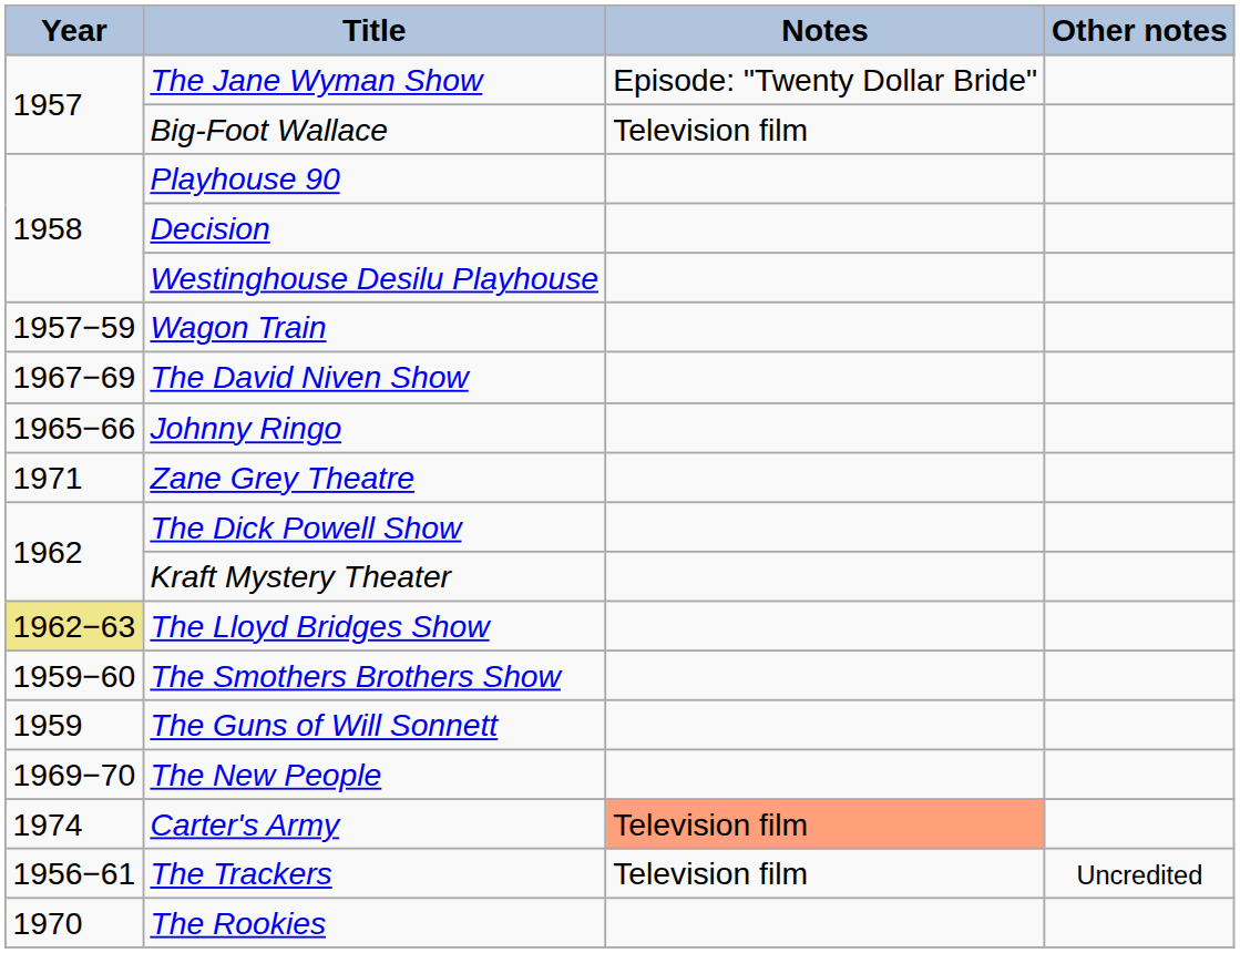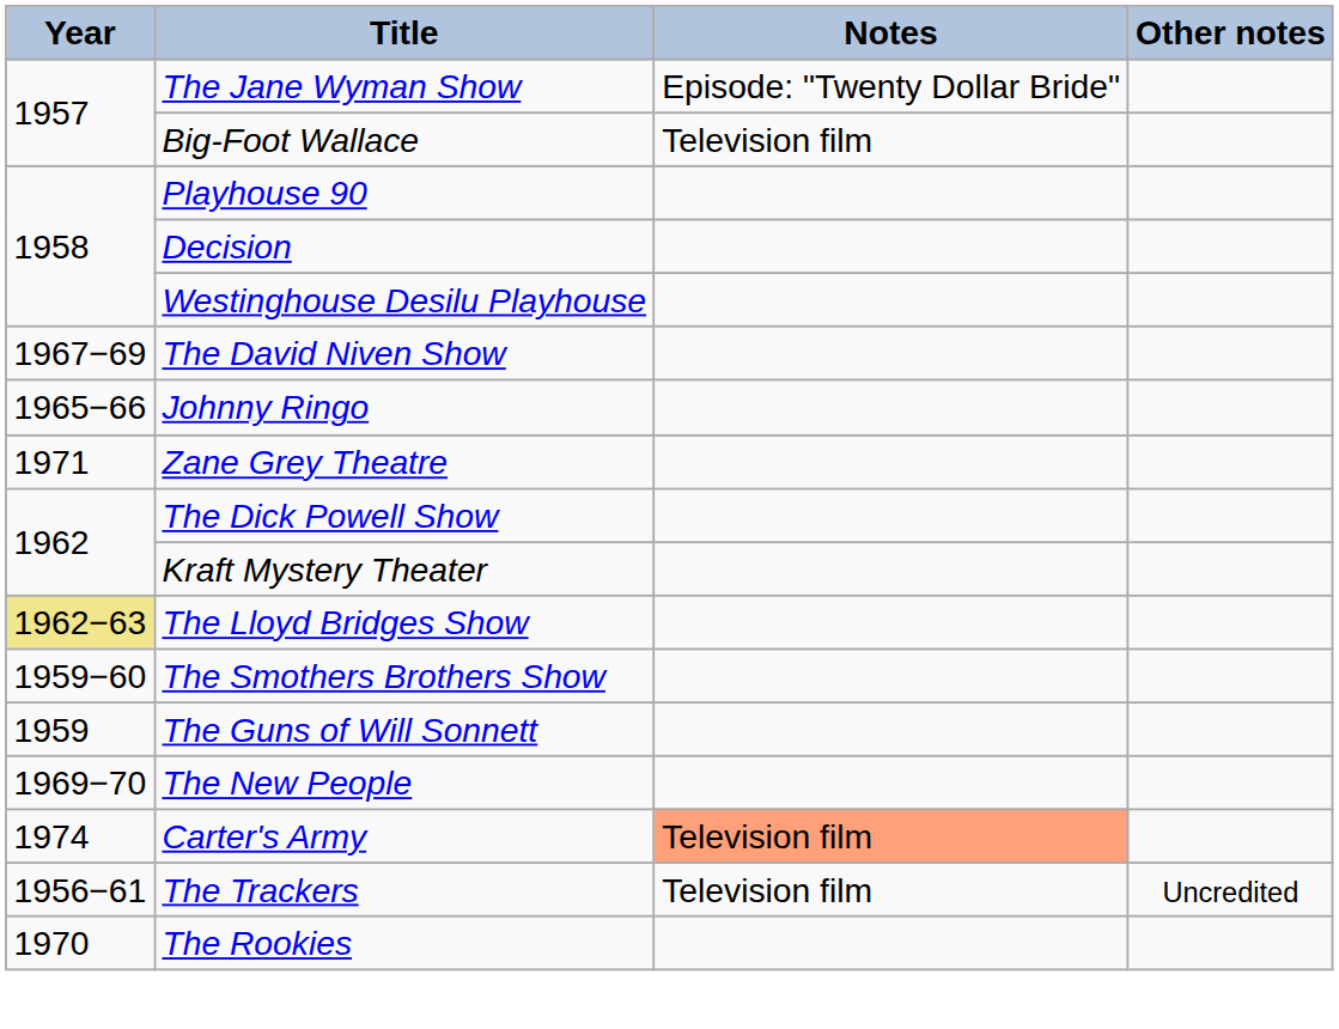 <table class="wikitable" style="font-size:95%;">
 <tr align="center">
 <th style="background:#B0C4DE;">Year</th>
 <th style="background:#B0C4DE;">Title</th>
 <th style="background:#B0C4DE;">Notes</th>
 <th style="background:#B0C4DE;">Other notes</th>
 </tr>
 <tr>
 <td rowspan=2>1957</td>
 <td><em><a href='#'>The Jane Wyman Show</a></em></td>
 <td>Episode: "Twenty Dollar Bride"</td>
 <td></td>
 </tr>
 <tr>
 <td><em>Big-Foot Wallace</em></td>
 <td>Television film</td>
 <td></td>
 </tr>
 <tr>
 <td rowspan=3>1958</td>
 <td><em><a href='#'>Playhouse 90</a></em></td>
 <td></td>
 <td></td>
 </tr>
 <tr>
 <td><em><a href='#'>Decision</a></em></td>
 <td></td>
 <td></td>
 </tr>
 <tr>
 <td><em><a href='#'>Westinghouse Desilu Playhouse</a></em></td>
-<td></td>
-<td></td>
-</tr>
-<tr>
-<td>1957−59</td>
-<td><em><a href='#'>Wagon Train</a></em></td>
 <td></td>
 <td></td>
 </tr>
 <tr>
 <td>1967−69</td>
 <td><em><a href='#'>The David Niven Show</a></em></td>
 <td></td>
 <td></td>
 </tr>
 <tr>
 <td>1965−66</td>
 <td><em><a href='#'>Johnny Ringo</a></em></td>
 <td></td>
 <td></td>
 </tr>
 <tr>
 <td>1971</td>
 <td><em><a href='#'>Zane Grey Theatre</a></em></td>
 <td></td>
 <td></td>
 </tr>
 <tr>
 <td rowspan=2>1962</td>
 <td><em><a href='#'>The Dick Powell Show</a></em></td>
 <td></td>
 <td></td>
 </tr>
 <tr>
 <td><em>Kraft Mystery Theater</em></td>
 <td></td>
 <td></td>
 </tr>
 <tr>
 <td style="background: khaki;">1962−63</td>
 <td><em><a href='#'>The Lloyd Bridges Show</a></em></td>
 <td></td>
 <td></td>
 </tr>
 <tr>
 <td>1959−60</td>
 <td><em><a href='#'>The Smothers Brothers Show</a></em></td>
 <td></td>
 <td></td>
 </tr>
 <tr>
 <td>1959</td>
 <td><em><a href='#'>The Guns of Will Sonnett</a></em></td>
 <td></td>
 <td></td>
 </tr>
 <tr>
 <td>1969−70</td>
 <td><em><a href='#'>The New People</a></em></td>
 <td></td>
 </tr>
 <tr>
 <td>1974</td>
 <td><em><a href='#'>Carter's Army</a></em></td>
 <td style="background: lightsalmon;">Television film</td>
 <td></td>
 </tr>
 <tr>
 <td>1956−61</td>
 <td><em><a href='#'>The Trackers</a></em></td>
 <td>Television film</td>
 <td style="text-align:center;"><small>Uncredited</small></td>
 </tr>
 <tr>
 <td>1970</td>
 <td><em><a href='#'>The Rookies</a></em></td>
 <td></td>
 <td></td>
 </tr>
 </table>
